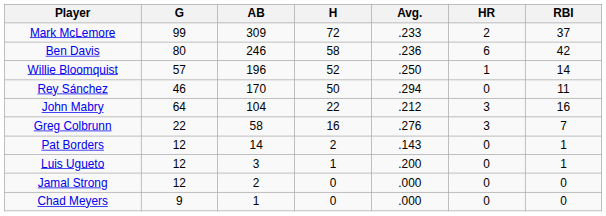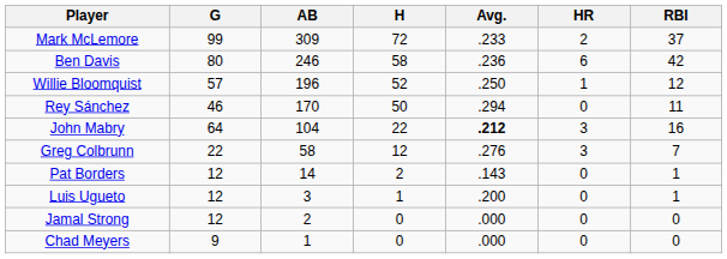 <table class="wikitable sortable">
 <tr>
 <th bgcolor="#DDDDFF" width="16%">Player</th>
 <th bgcolor="#DDDDFF" width="9%">G</th>
 <th bgcolor="#DDDDFF" width="9%">AB</th>
 <th bgcolor="#DDDDFF" width="9%">H</th>
 <th bgcolor="#DDDDFF" width="9%">Avg.</th>
 <th bgcolor="#DDDDFF" width="9%">HR</th>
 <th bgcolor="#DDDDFF" width="9%">RBI</th>
 </tr>
 <tr align="center">
 <td><a href='#'>Mark McLemore</a></td>
 <td>99</td>
 <td>309</td>
 <td>72</td>
 <td>.233</td>
 <td>2</td>
 <td>37</td>
 </tr>
 <tr align="center">
 <td><a href='#'>Ben Davis</a></td>
 <td>80</td>
 <td>246</td>
 <td>58</td>
 <td>.236</td>
 <td>6</td>
 <td>42</td>
 </tr>
 <tr align="center">
 <td><a href='#'>Willie Bloomquist</a></td>
 <td>57</td>
 <td>196</td>
 <td>52</td>
 <td>.250</td>
 <td>1</td>
-<td>14</td>
+<td>12</td>
 </tr>
 <tr align="center">
 <td><a href='#'>Rey Sánchez</a></td>
 <td>46</td>
 <td>170</td>
 <td>50</td>
 <td>.294</td>
 <td>0</td>
 <td>11</td>
 </tr>
 <tr align="center">
 <td><a href='#'>John Mabry</a></td>
 <td>64</td>
 <td>104</td>
 <td>22</td>
-<td>.212</td>
+<td><strong>.212</strong></td>
 <td>3</td>
 <td>16</td>
 </tr>
 <tr align="center">
 <td><a href='#'>Greg Colbrunn</a></td>
 <td>22</td>
 <td>58</td>
-<td>16</td>
+<td>12</td>
 <td>.276</td>
 <td>3</td>
 <td>7</td>
 </tr>
 <tr align="center">
 <td><a href='#'>Pat Borders</a></td>
 <td>12</td>
 <td>14</td>
 <td>2</td>
 <td>.143</td>
 <td>0</td>
 <td>1</td>
 </tr>
 <tr align="center">
 <td><a href='#'>Luis Ugueto</a></td>
 <td>12</td>
 <td>3</td>
 <td>1</td>
 <td>.200</td>
 <td>0</td>
 <td>1</td>
 </tr>
 <tr align="center">
 <td><a href='#'>Jamal Strong</a></td>
 <td>12</td>
 <td>2</td>
 <td>0</td>
 <td>.000</td>
 <td>0</td>
 <td>0</td>
 </tr>
 <tr align="center">
 <td><a href='#'>Chad Meyers</a></td>
 <td>9</td>
 <td>1</td>
 <td>0</td>
 <td>.000</td>
 <td>0</td>
 <td>0</td>
 </tr>
 </table>
